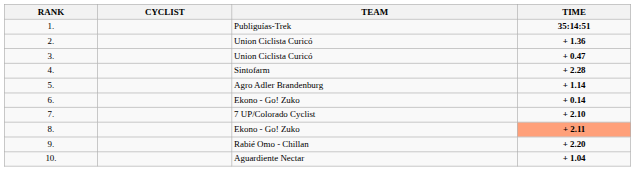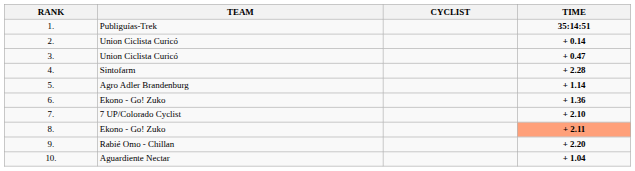 <table class=wikitable style="font-size:90%" width="80%">
 <tr>
 <th>RANK</th>
+<th>TEAM</th>
 <th>CYCLIST</th>
-<th>TEAM</th>
 <th>TIME</th>
 </tr>
 <tr>
 <td align="center">1.</td>
+<td>Publiguías-Trek</td>
 <td></td>
-<td>Publiguías-Trek</td>
 <td align="center"><strong>35:14:51</strong></td>
 </tr>
 <tr>
 <td align="center">2.</td>
+<td>Union Ciclista Curicó</td>
 <td></td>
-<td>Union Ciclista Curicó</td>
-<td align="center"><strong>+ 1.36</strong></td>
+<td align="center"><strong>+ 0.14</strong></td>
 </tr>
 <tr>
 <td align="center">3.</td>
+<td>Union Ciclista Curicó</td>
 <td></td>
-<td>Union Ciclista Curicó</td>
 <td align="center"><strong>+ 0.47</strong></td>
 </tr>
 <tr>
 <td align="center">4.</td>
+<td>Sintofarm</td>
 <td></td>
-<td>Sintofarm</td>
 <td align="center"><strong>+ 2.28</strong></td>
 </tr>
 <tr>
 <td align="center">5.</td>
+<td>Agro Adler Brandenburg</td>
 <td></td>
-<td>Agro Adler Brandenburg</td>
 <td align="center"><strong>+ 1.14</strong></td>
 </tr>
 <tr>
 <td align="center">6.</td>
+<td>Ekono - Go! Zuko</td>
 <td></td>
-<td>Ekono - Go! Zuko</td>
-<td align="center"><strong>+ 0.14</strong></td>
+<td align="center"><strong>+ 1.36</strong></td>
 </tr>
 <tr>
 <td align="center">7.</td>
+<td>7 UP/Colorado Cyclist</td>
 <td></td>
-<td>7 UP/Colorado Cyclist</td>
 <td align="center"><strong>+ 2.10</strong></td>
 </tr>
 <tr>
 <td align="center">8.</td>
+<td>Ekono - Go! Zuko</td>
 <td></td>
-<td>Ekono - Go! Zuko</td>
 <td align="center" style="background: lightsalmon;"><strong>+ 2.11</strong></td>
 </tr>
 <tr>
 <td align="center">9.</td>
+<td>Rabié Omo - Chillan</td>
 <td></td>
-<td>Rabié Omo - Chillan</td>
 <td align="center"><strong>+ 2.20</strong></td>
 </tr>
 <tr>
 <td align="center">10.</td>
+<td>Aguardiente Nectar</td>
 <td></td>
-<td>Aguardiente Nectar</td>
 <td align="center"><strong>+ 1.04</strong></td>
 </tr>
 </table>
